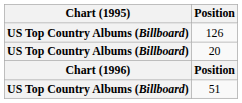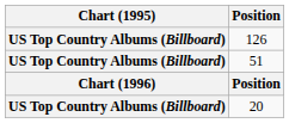 <table class="wikitable plainrowheaders" style="text-align:center">
 <tr>
 <th scope="col">Chart (1995)</th>
 <th scope="col">Position</th>
 </tr>
 <tr>
 <th scope="row">US Top Country Albums (<em>Billboard</em>)</th>
 <td>126</td>
 </tr>
 <tr>
 <th scope="row">US Top Country Albums (<em>Billboard</em>)</th>
-<td>20</td>
+<td>51</td>
 </tr>
 <tr>
 <th scope="col">Chart (1996)</th>
 <th scope="col">Position</th>
 </tr>
 <tr>
 <th scope="row">US Top Country Albums (<em>Billboard</em>)</th>
-<td>51</td>
+<td>20</td>
 </tr>
 </table>
